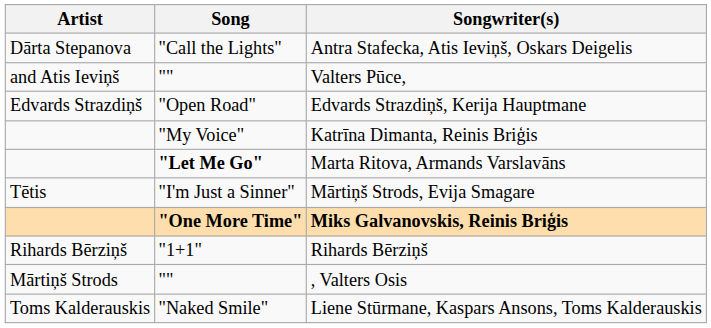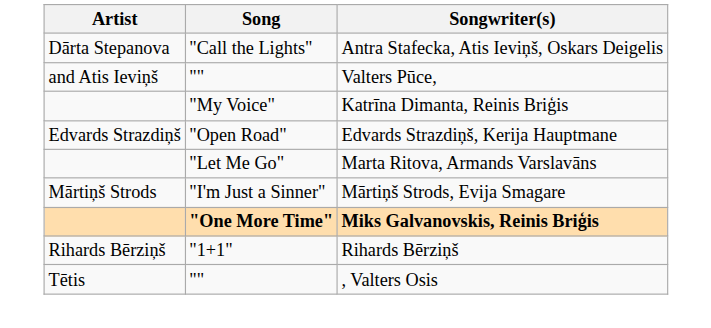 <table class="wikitable collapsible" style="margin: 1em auto 1em auto">
 <tr>
 <th>Artist</th>
 <th>Song</th>
 <th class="unsortable">Songwriter(s)</th>
 </tr>
 <tr>
 <td>Dārta Stepanova</td>
 <td>"Call the Lights"</td>
 <td>Antra Stafecka, Atis Ieviņš, Oskars Deigelis</td>
 </tr>
 <tr>
 <td> and Atis Ieviņš</td>
 <td>""</td>
 <td>Valters Pūce, </td>
 </tr>
 <tr>
+<td></td>
+<td>"My Voice"</td>
+<td>Katrīna Dimanta, Reinis Briģis</td>
+</tr>
+<tr>
 <td>Edvards Strazdiņš</td>
 <td>"Open Road"</td>
 <td>Edvards Strazdiņš, Kerija Hauptmane</td>
 </tr>
 <tr>
 <td></td>
-<td>"My Voice"</td>
-<td>Katrīna Dimanta, Reinis Briģis</td>
-</tr>
-<tr>
-<td></td>
-<td><strong>"Let Me Go"</strong></td>
+<td>"Let Me Go"</td>
 <td>Marta Ritova, Armands Varslavāns</td>
 </tr>
 <tr>
-<td>Tētis</td>
+<td>Mārtiņš Strods</td>
 <td>"I'm Just a Sinner"</td>
 <td>Mārtiņš Strods, Evija Smagare</td>
 </tr>
 <tr style="font-weight:bold; background:navajowhite;">
 <td></td>
 <td>"One More Time"</td>
 <td>Miks Galvanovskis, Reinis Briģis</td>
 </tr>
 <tr>
 <td>Rihards Bērziņš</td>
 <td>"1+1"</td>
 <td>Rihards Bērziņš</td>
 </tr>
 <tr>
-<td>Mārtiņš Strods</td>
+<td>Tētis</td>
 <td>""</td>
 <td>, Valters Osis</td>
 </tr>
-<tr>
-<td>Toms Kalderauskis</td>
-<td>"Naked Smile"</td>
-<td>Liene Stūrmane, Kaspars Ansons, Toms Kalderauskis</td>
-</tr>
 </table>
